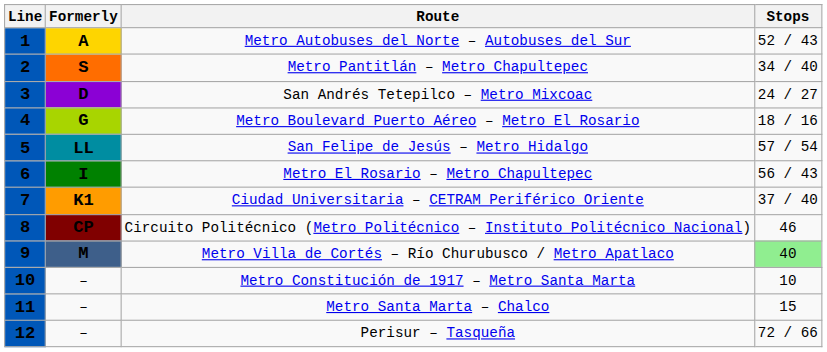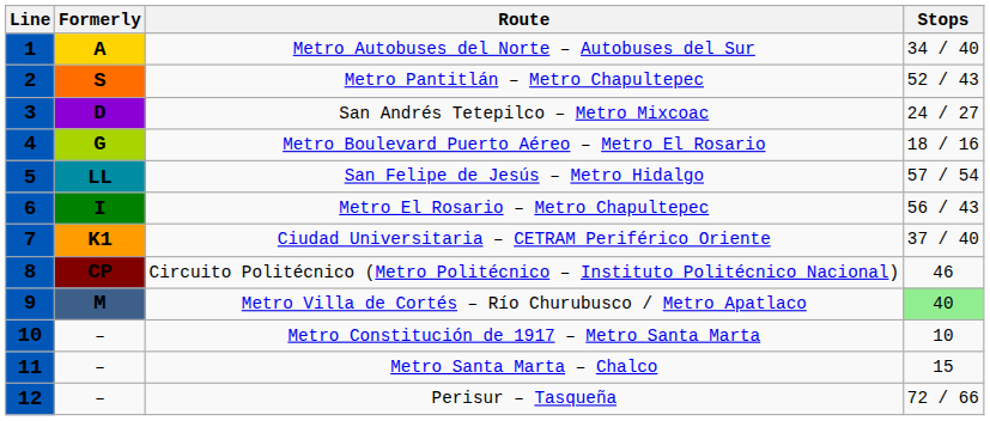 <table class="wikitable" style="text-align:center">
 <tr>
 <th>Line</th>
 <th>Formerly</th>
 <th>Route</th>
 <th>Stops</th>
 </tr>
 <tr>
 <td bgcolor=#0057B8><span><big><strong>1</strong></big></span></td>
 <td bgcolor=#fed500><span><big><strong>A</strong></big></span></td>
 <td><a href='#'>Metro Autobuses del Norte</a> – <a href='#'>Autobuses del Sur</a></td>
-<td>52 / 43</td>
+<td>34 / 40</td>
 </tr>
 <tr>
 <td bgcolor=#0057B8><span><big><strong>2</strong></big></span></td>
 <td bgcolor=#ff6d00><span><big><strong>S</strong></big></span></td>
 <td><a href='#'>Metro Pantitlán</a> – <a href='#'>Metro Chapultepec</a></td>
-<td>34 / 40</td>
+<td>52 / 43</td>
 </tr>
 <tr>
 <td bgcolor=#0057B8><span><big><strong>3</strong></big></span></td>
 <td bgcolor=#8B01D5><span><big><strong>D</strong></big></span></td>
 <td>San Andrés Tetepilco – <a href='#'>Metro Mixcoac</a></td>
 <td>24 / 27</td>
 </tr>
 <tr>
 <td bgcolor=#0057B8><span><big><strong>4</strong></big></span></td>
 <td bgcolor=#a8d500><span><big><strong>G</strong></big></span></td>
 <td><a href='#'>Metro Boulevard Puerto Aéreo</a> – <a href='#'>Metro El Rosario</a></td>
 <td>18 / 16</td>
 </tr>
 <tr>
 <td bgcolor=#0057B8><span><big><strong>5</strong></big></span></td>
 <td bgcolor=#008da1><span><big><strong>LL</strong></big></span></td>
 <td><a href='#'>San Felipe de Jesús</a> – <a href='#'>Metro Hidalgo</a></td>
 <td>57 / 54</td>
 </tr>
 <tr>
 <td bgcolor=#0057B8><span><big><strong>6</strong></big></span></td>
 <td bgcolor=#008100><span><big><strong>I</strong></big></span></td>
 <td><a href='#'>Metro El Rosario</a> – <a href='#'>Metro Chapultepec</a></td>
 <td>56 / 43</td>
 </tr>
 <tr>
 <td bgcolor=#0057B8><span><big><strong>7</strong></big></span></td>
 <td bgcolor=#ff9c00><span><big><strong>K1</strong></big></span></td>
 <td><a href='#'>Ciudad Universitaria</a> – <a href='#'>CETRAM Periférico Oriente</a></td>
 <td>37 / 40</td>
 </tr>
 <tr>
 <td bgcolor=#0057B8><span><big><strong>8</strong></big></span></td>
 <td bgcolor=#800000><span><big><strong>CP</strong></big></span></td>
 <td>Circuito Politécnico (<a href='#'>Metro Politécnico</a> – <a href='#'>Instituto Politécnico Nacional</a>)</td>
 <td>46</td>
 </tr>
 <tr>
 <td bgcolor=#0057B8><span><big><strong>9</strong></big></span></td>
 <td bgcolor=#3e5f8a><span><big><strong>M</strong></big></span></td>
 <td><a href='#'>Metro Villa de Cortés</a> – Río Churubusco / <a href='#'>Metro Apatlaco</a></td>
 <td style="background: lightgreen;">40</td>
 </tr>
 <tr>
 <td bgcolor=#0057B8><span><big><strong>10</strong></big></span></td>
 <td>–</td>
 <td><a href='#'>Metro Constitución de 1917</a> – <a href='#'>Metro Santa Marta</a></td>
 <td>10</td>
 </tr>
 <tr>
 <td bgcolor=#0057B8><span><big><strong>11</strong></big></span></td>
 <td>–</td>
 <td><a href='#'>Metro Santa Marta</a> – <a href='#'>Chalco</a></td>
 <td>15</td>
 </tr>
 <tr>
 <td bgcolor=#0057B8><span><big><strong>12</strong></big></span></td>
 <td>–</td>
 <td>Perisur – <a href='#'>Tasqueña</a></td>
 <td>72 / 66</td>
 </tr>
 </table>
